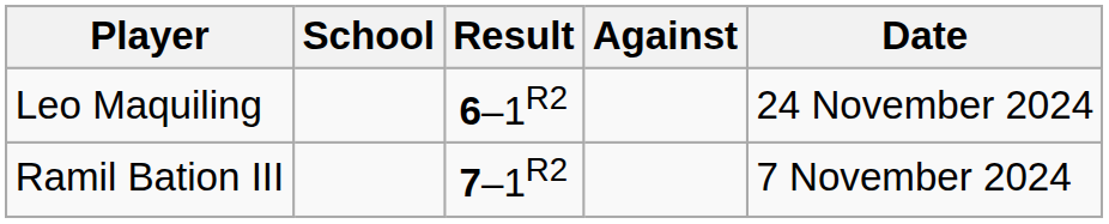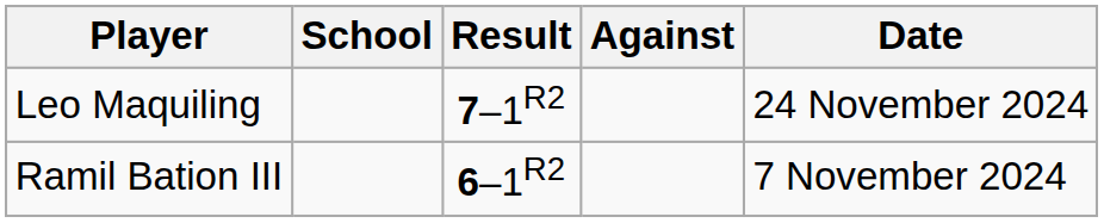 <table class="wikitable sortable">
 <tr>
 <th>Player</th>
 <th>School</th>
 <th>Result</th>
 <th>Against</th>
 <th>Date</th>
 </tr>
 <tr>
 <td> Leo Maquiling</td>
 <td></td>
-<td align="center"><strong>6</strong>–1<sup>R2</sup></td>
+<td align="center"><strong>7</strong>–1<sup>R2</sup></td>
 <td></td>
 <td>24 November 2024</td>
 </tr>
 <tr>
 <td> Ramil Bation III</td>
 <td></td>
-<td align="center"><strong>7</strong>–1<sup>R2</sup></td>
+<td align="center"><strong>6</strong>–1<sup>R2</sup></td>
 <td></td>
 <td>7 November 2024</td>
 </tr>
 </table>
